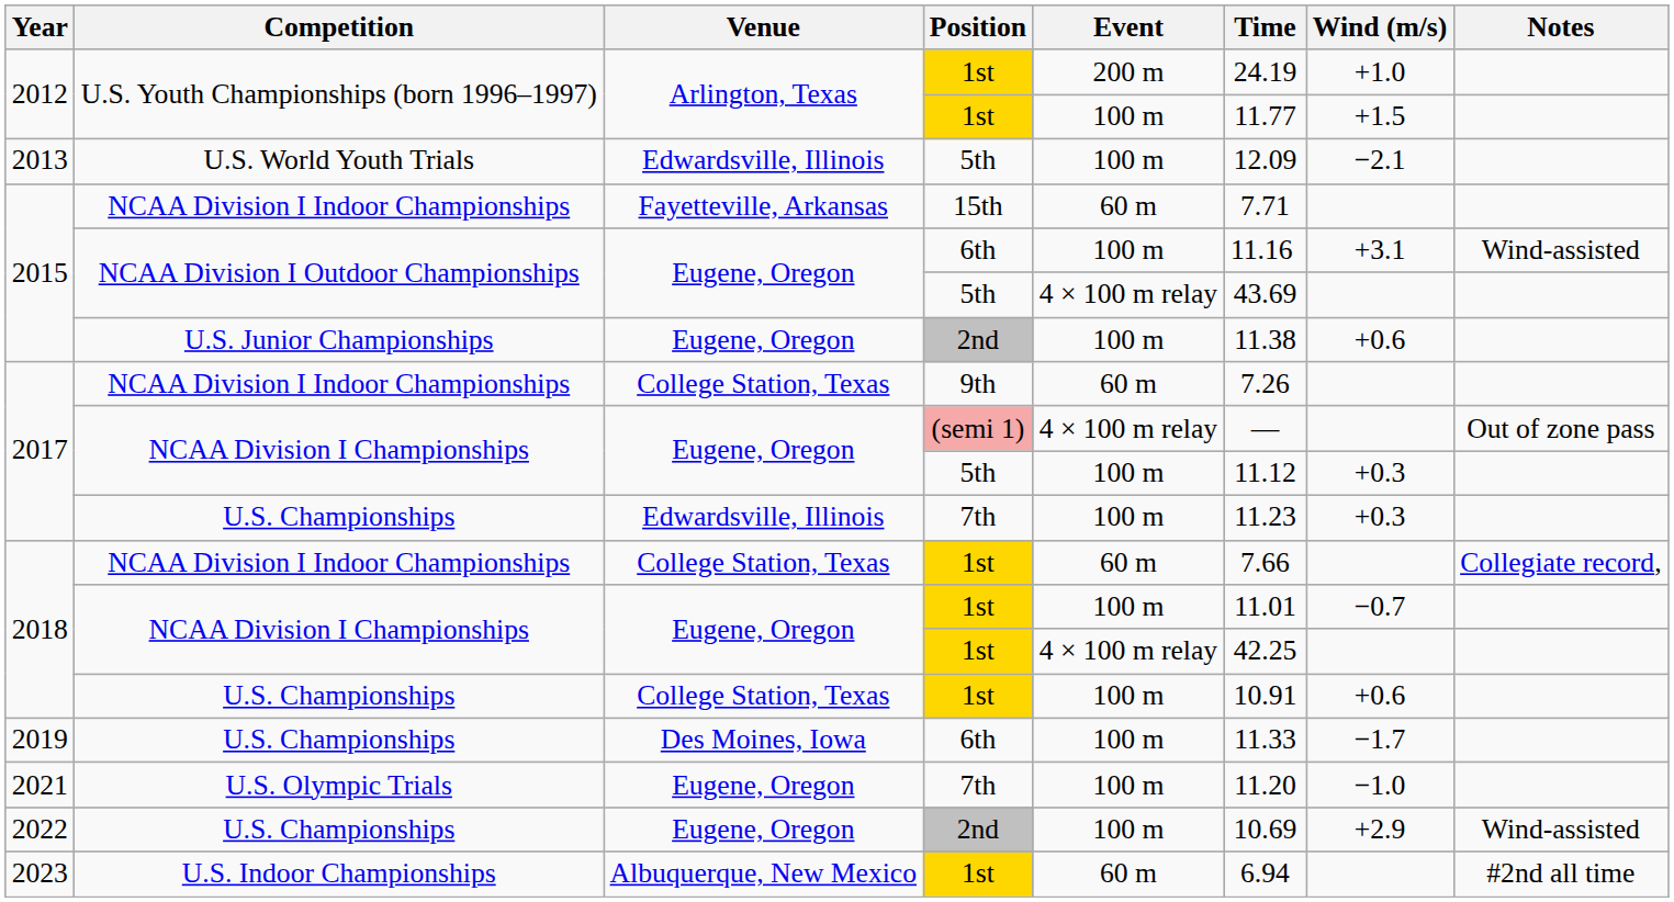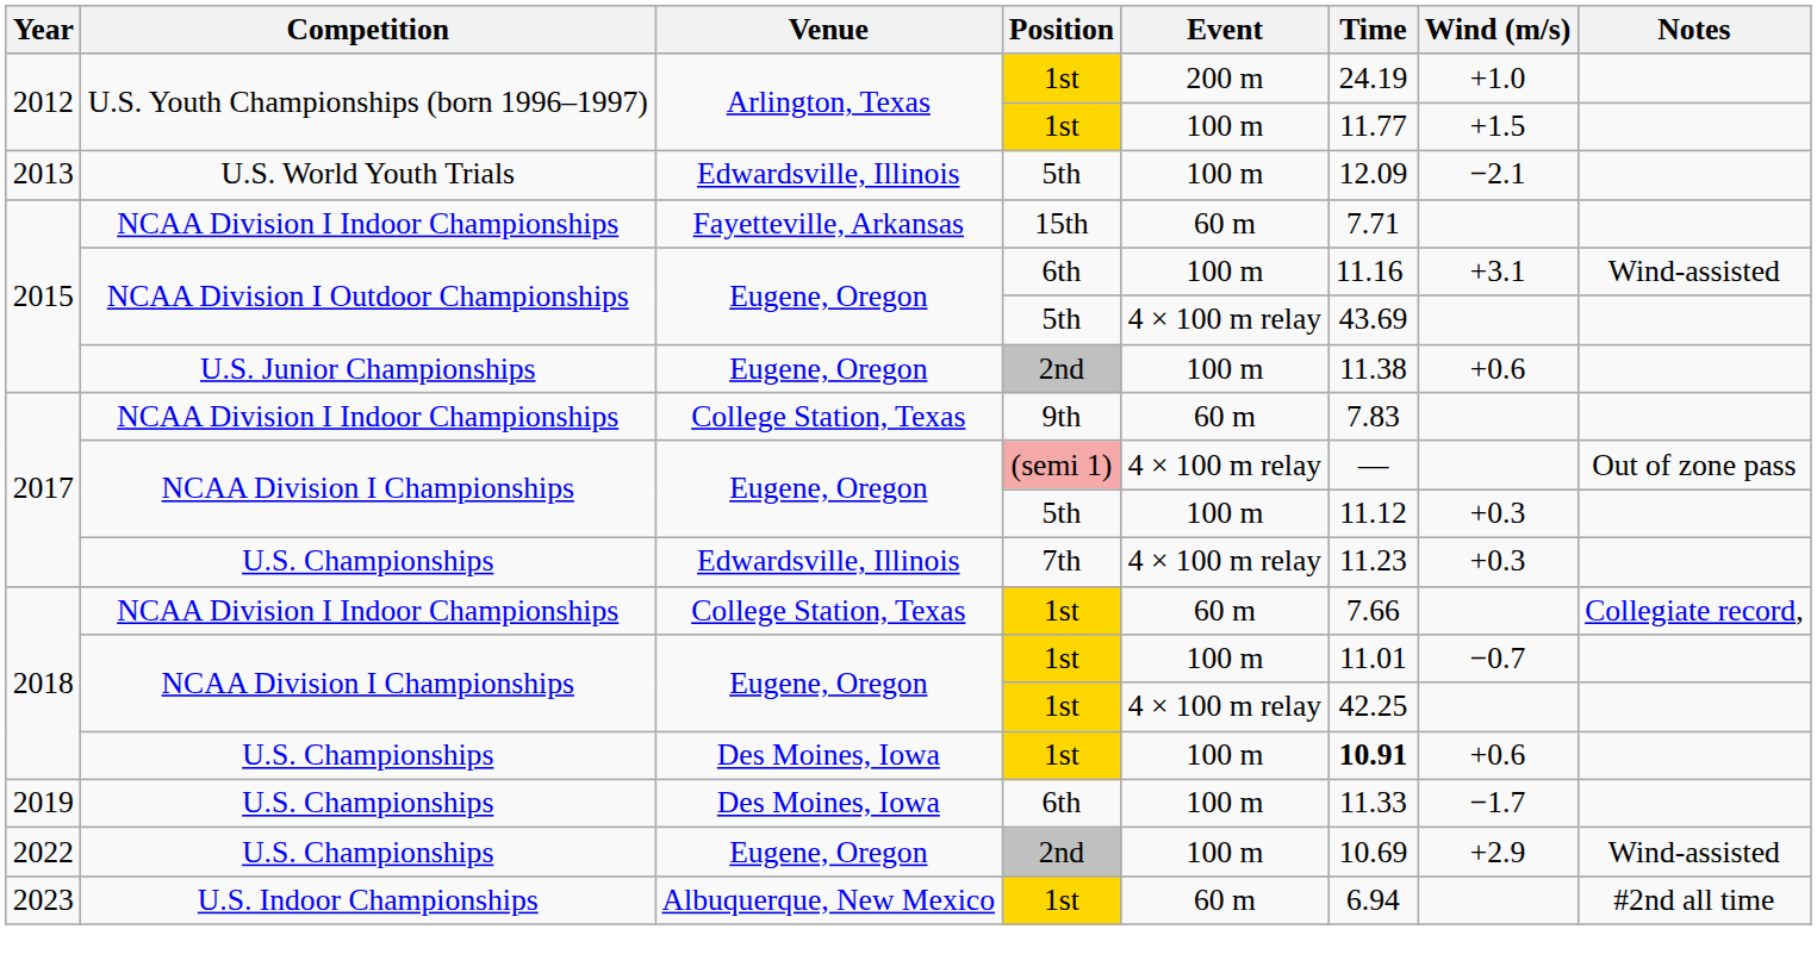 <table class="wikitable sortable" style=text-align:center>
 <tr>
 <th>Year</th>
 <th>Competition</th>
 <th>Venue</th>
 <th>Position</th>
 <th>Event</th>
 <th>Time</th>
 <th>Wind (m/s)</th>
 <th>Notes</th>
 </tr>
 <tr>
 <td rowspan=2>2012</td>
 <td rowspan=2>U.S. Youth Championships (born 1996–1997)</td>
 <td rowspan=2><a href='#'>Arlington, Texas</a></td>
 <td bgcolor=gold>1st</td>
 <td>200 m</td>
 <td>24.19</td>
 <td>+1.0</td>
 <td></td>
 </tr>
 <tr>
 <td bgcolor=gold>1st</td>
 <td>100 m</td>
 <td>11.77</td>
 <td>+1.5</td>
 <td></td>
 </tr>
 <tr>
 <td>2013</td>
 <td>U.S. World Youth Trials</td>
 <td><a href='#'>Edwardsville, Illinois</a></td>
 <td>5th</td>
 <td>100 m</td>
 <td>12.09</td>
 <td>−2.1</td>
 <td></td>
 </tr>
 <tr>
 <td rowspan=4>2015</td>
 <td><a href='#'>NCAA Division I Indoor Championships</a></td>
 <td><a href='#'>Fayetteville, Arkansas</a></td>
 <td>15th</td>
 <td>60 m</td>
 <td>7.71</td>
 <td></td>
 <td></td>
 </tr>
 <tr>
 <td rowspan=2><a href='#'>NCAA Division I Outdoor Championships</a></td>
 <td rowspan=2><a href='#'>Eugene, Oregon</a></td>
 <td>6th</td>
 <td>100 m</td>
 <td>11.16 </td>
 <td>+3.1</td>
 <td>Wind-assisted</td>
 </tr>
 <tr>
 <td>5th</td>
 <td data-sort-value="400 relay">4 × 100 m relay</td>
 <td>43.69</td>
 <td></td>
 <td></td>
 </tr>
 <tr>
 <td><a href='#'>U.S. Junior Championships</a></td>
 <td><a href='#'>Eugene, Oregon</a></td>
 <td bgcolor=silver>2nd</td>
 <td>100 m</td>
 <td>11.38</td>
 <td>+0.6</td>
 <td></td>
 </tr>
 <tr>
 <td rowspan=4>2017</td>
 <td><a href='#'>NCAA Division I Indoor Championships</a></td>
 <td><a href='#'>College Station, Texas</a></td>
 <td>9th</td>
 <td>60 m</td>
-<td>7.26</td>
+<td>7.83</td>
 <td></td>
 <td></td>
 </tr>
 <tr>
 <td rowspan=2><a href='#'>NCAA Division I Championships</a></td>
 <td rowspan=2><a href='#'>Eugene, Oregon</a></td>
 <td bgcolor=f5a9a9> (semi 1)</td>
 <td data-sort-value="400 relay">4 × 100 m relay</td>
 <td>—</td>
 <td></td>
 <td>Out of zone pass</td>
 </tr>
 <tr>
 <td>5th</td>
 <td>100 m</td>
 <td>11.12</td>
 <td>+0.3</td>
 <td></td>
 </tr>
 <tr>
 <td><a href='#'>U.S. Championships</a></td>
 <td><a href='#'>Edwardsville, Illinois</a></td>
 <td>7th</td>
-<td>100 m</td>
+<td data-sort-value="400 relay">4 × 100 m relay</td>
 <td>11.23</td>
 <td>+0.3</td>
 <td></td>
 </tr>
 <tr>
 <td rowspan=4>2018</td>
 <td><a href='#'>NCAA Division I Indoor Championships</a></td>
 <td><a href='#'>College Station, Texas</a></td>
 <td bgcolor=gold>1st</td>
 <td>60 m</td>
 <td>7.66</td>
 <td></td>
 <td><a href='#'>Collegiate record</a>, </td>
 </tr>
 <tr>
 <td rowspan=2><a href='#'>NCAA Division I Championships</a></td>
 <td rowspan=2><a href='#'>Eugene, Oregon</a></td>
 <td bgcolor=gold>1st</td>
 <td>100 m</td>
 <td>11.01</td>
 <td>−0.7</td>
 <td></td>
 </tr>
 <tr>
 <td bgcolor=gold>1st</td>
 <td data-sort-value="400 relay">4 × 100 m relay</td>
 <td>42.25</td>
 <td></td>
 <td></td>
 </tr>
 <tr>
 <td><a href='#'>U.S. Championships</a></td>
-<td><a href='#'>College Station, Texas</a></td>
+<td><a href='#'>Des Moines, Iowa</a></td>
 <td bgcolor=gold>1st</td>
 <td>100 m</td>
-<td>10.91</td>
+<td><strong>10.91</strong></td>
 <td>+0.6</td>
 <td></td>
 </tr>
 <tr>
 <td>2019</td>
 <td><a href='#'>U.S. Championships</a></td>
 <td><a href='#'>Des Moines, Iowa</a></td>
 <td>6th</td>
 <td>100 m</td>
 <td>11.33</td>
 <td>−1.7</td>
-<td></td>
-</tr>
-<tr>
-<td>2021</td>
-<td><a href='#'>U.S. Olympic Trials</a></td>
-<td><a href='#'>Eugene, Oregon</a></td>
-<td>7th</td>
-<td>100 m</td>
-<td>11.20</td>
-<td>−1.0</td>
 <td></td>
 </tr>
 <tr>
 <td>2022</td>
 <td><a href='#'>U.S. Championships</a></td>
 <td><a href='#'>Eugene, Oregon</a></td>
 <td bgcolor=silver>2nd</td>
 <td>100 m</td>
 <td>10.69</td>
 <td>+2.9</td>
 <td>Wind-assisted</td>
 </tr>
 <tr>
 <td>2023</td>
 <td><a href='#'>U.S. Indoor Championships</a></td>
 <td><a href='#'>Albuquerque, New Mexico</a></td>
 <td bgcolor=gold>1st</td>
 <td>60 m</td>
 <td>6.94</td>
 <td></td>
 <td><strong></strong> #2nd all time</td>
 </tr>
 </table>
